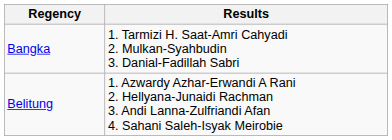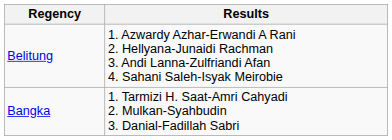 <table class="wikitable sortable" style="text-align: center;">
 <tr style="text-align: center;">
 <th style="width: 120px;">Regency</th>
 <th style="width: 350px;">Results</th>
 </tr>
 <tr>
+<td style="text-align: left;"><a href='#'>Belitung</a></td>
+<td style="text-align: left;">1. Azwardy Azhar-Erwandi A Rani<br>2. Hellyana-Junaidi Rachman<br>3. Andi Lanna-Zulfriandi Afan<br>4. Sahani Saleh-Isyak Meirobie</td>
+</tr>
+<tr>
 <td style="text-align: left;"><a href='#'>Bangka</a></td>
 <td style="text-align: left;">1. Tarmizi H. Saat-Amri Cahyadi<br>2. Mulkan-Syahbudin<br>3. Danial-Fadillah Sabri</td>
 </tr>
-<tr>
-<td style="text-align: left;"><a href='#'>Belitung</a></td>
-<td style="text-align: left;">1. Azwardy Azhar-Erwandi A Rani<br>2. Hellyana-Junaidi Rachman<br>3. Andi Lanna-Zulfriandi Afan<br>4. Sahani Saleh-Isyak Meirobie</td>
-</tr>
 </table>
